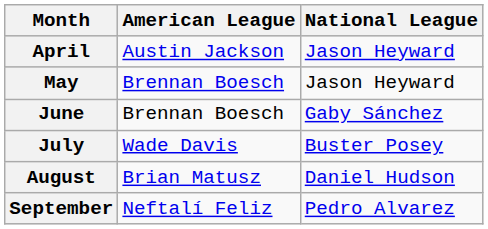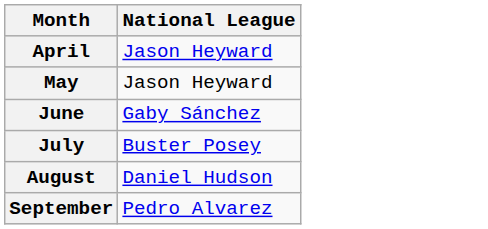 <table class="wikitable">
 <tr>
 <th>Month</th>
-<th>American League</th>
 <th>National League</th>
 </tr>
 <tr>
 <th>April</th>
-<td><a href='#'>Austin Jackson</a></td>
 <td><a href='#'>Jason Heyward</a></td>
 </tr>
 <tr>
 <th>May</th>
-<td><a href='#'>Brennan Boesch</a></td>
 <td>Jason Heyward</td>
 </tr>
 <tr>
 <th>June</th>
-<td>Brennan Boesch</td>
 <td><a href='#'>Gaby Sánchez</a></td>
 </tr>
 <tr>
 <th>July</th>
-<td><a href='#'>Wade Davis</a></td>
 <td><a href='#'>Buster Posey</a></td>
 </tr>
 <tr>
 <th>August</th>
-<td><a href='#'>Brian Matusz</a></td>
 <td><a href='#'>Daniel Hudson</a></td>
 </tr>
 <tr>
 <th>September</th>
-<td><a href='#'>Neftalí Feliz</a></td>
 <td><a href='#'>Pedro Alvarez</a></td>
 </tr>
 </table>
